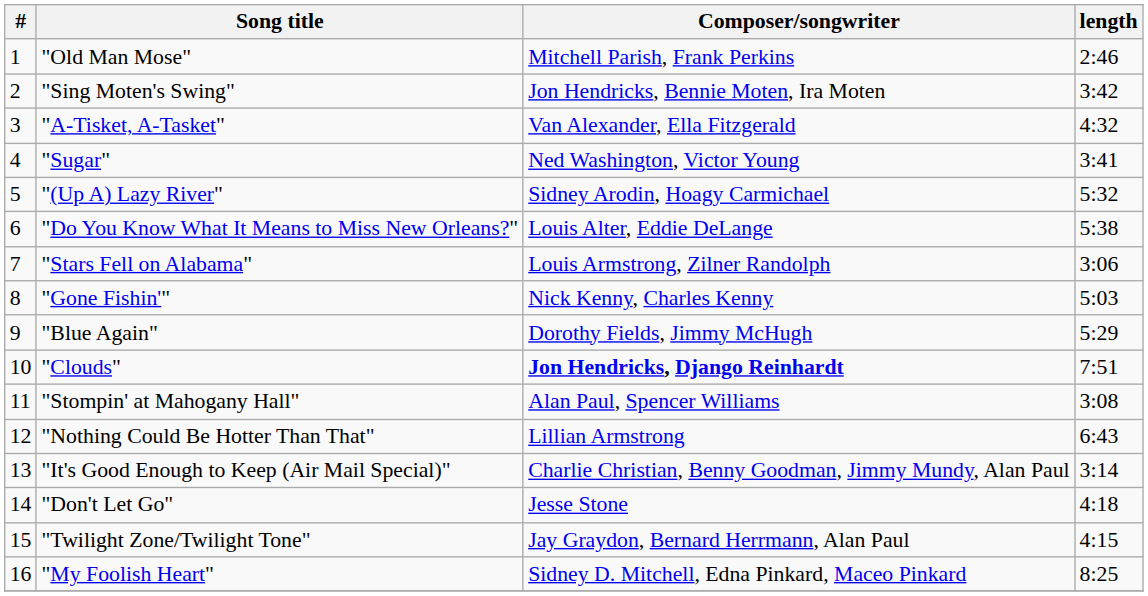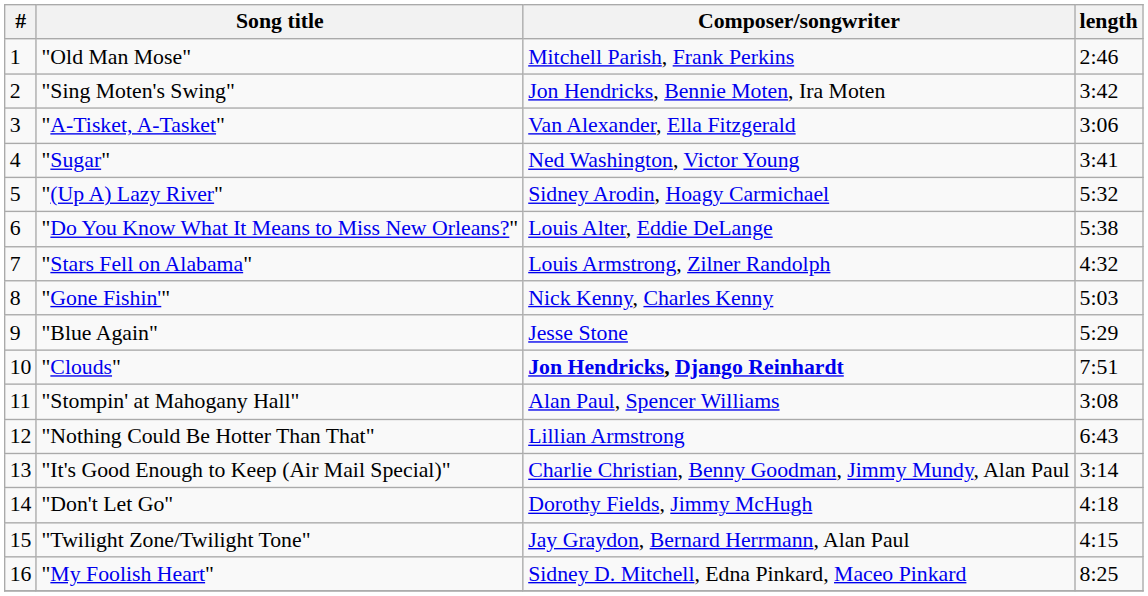 <table class="wikitable" |->
 <tr>
 <th><strong>#</strong></th>
 <th><strong>Song title</strong></th>
 <th><strong>Composer/songwriter</strong></th>
 <th><strong>length</strong></th>
 </tr>
 <tr>
 <td>1</td>
 <td>"Old Man Mose"</td>
 <td><a href='#'>Mitchell Parish</a>, <a href='#'>Frank Perkins</a></td>
 <td>2:46</td>
 </tr>
 <tr>
 <td>2</td>
 <td>"Sing Moten's Swing"</td>
 <td><a href='#'>Jon Hendricks</a>, <a href='#'>Bennie Moten</a>, Ira Moten</td>
 <td>3:42</td>
 </tr>
 <tr>
 <td>3</td>
 <td>"<a href='#'>A-Tisket, A-Tasket</a>"</td>
 <td><a href='#'>Van Alexander</a>, <a href='#'>Ella Fitzgerald</a></td>
-<td>4:32</td>
+<td>3:06</td>
 </tr>
 <tr>
 <td>4</td>
 <td>"<a href='#'>Sugar</a>"</td>
 <td><a href='#'>Ned Washington</a>, <a href='#'>Victor Young</a></td>
 <td>3:41</td>
 </tr>
 <tr>
 <td>5</td>
 <td>"<a href='#'>(Up A) Lazy River</a>"</td>
 <td><a href='#'>Sidney Arodin</a>, <a href='#'>Hoagy Carmichael</a></td>
 <td>5:32</td>
 </tr>
 <tr>
 <td>6</td>
 <td>"<a href='#'>Do You Know What It Means to Miss New Orleans?</a>"</td>
 <td><a href='#'>Louis Alter</a>, <a href='#'>Eddie DeLange</a></td>
 <td>5:38</td>
 </tr>
 <tr>
 <td>7</td>
 <td>"<a href='#'>Stars Fell on Alabama</a>"</td>
 <td><a href='#'>Louis Armstrong</a>, <a href='#'>Zilner Randolph</a></td>
-<td>3:06</td>
+<td>4:32</td>
 </tr>
 <tr>
 <td>8</td>
 <td>"<a href='#'>Gone Fishin'</a>"</td>
 <td><a href='#'>Nick Kenny</a>, <a href='#'>Charles Kenny</a></td>
 <td>5:03</td>
 </tr>
 <tr>
 <td>9</td>
 <td>"Blue Again"</td>
-<td><a href='#'>Dorothy Fields</a>, <a href='#'>Jimmy McHugh</a></td>
+<td><a href='#'>Jesse Stone</a></td>
 <td>5:29</td>
 </tr>
 <tr>
 <td>10</td>
 <td>"<a href='#'>Clouds</a>"</td>
 <td><strong><a href='#'>Jon Hendricks</a>, <a href='#'>Django Reinhardt</a></strong></td>
 <td>7:51</td>
 </tr>
 <tr>
 <td>11</td>
 <td>"Stompin' at Mahogany Hall"</td>
 <td><a href='#'>Alan Paul</a>, <a href='#'>Spencer Williams</a></td>
 <td>3:08</td>
 </tr>
 <tr>
 <td>12</td>
 <td>"Nothing Could Be Hotter Than That"</td>
 <td><a href='#'>Lillian Armstrong</a></td>
 <td>6:43</td>
 </tr>
 <tr>
 <td>13</td>
 <td>"It's Good Enough to Keep (Air Mail Special)"</td>
 <td><a href='#'>Charlie Christian</a>, <a href='#'>Benny Goodman</a>, <a href='#'>Jimmy Mundy</a>, Alan Paul</td>
 <td>3:14</td>
 </tr>
 <tr>
 <td>14</td>
 <td>"Don't Let Go"</td>
-<td><a href='#'>Jesse Stone</a></td>
+<td><a href='#'>Dorothy Fields</a>, <a href='#'>Jimmy McHugh</a></td>
 <td>4:18</td>
 </tr>
 <tr>
 <td>15</td>
 <td>"Twilight Zone/Twilight Tone"</td>
 <td><a href='#'>Jay Graydon</a>, <a href='#'>Bernard Herrmann</a>, Alan Paul</td>
 <td>4:15</td>
 </tr>
 <tr>
 <td>16</td>
 <td>"<a href='#'>My Foolish Heart</a>"</td>
 <td><a href='#'>Sidney D. Mitchell</a>, Edna Pinkard, <a href='#'>Maceo Pinkard</a></td>
 <td>8:25</td>
 </tr>
 <tr>
 </tr>
 </table>
